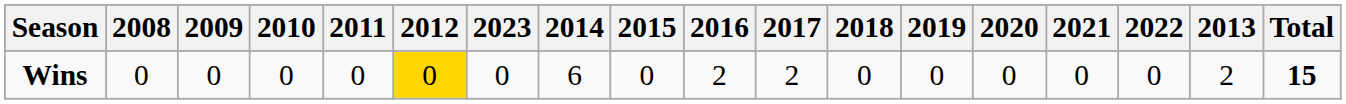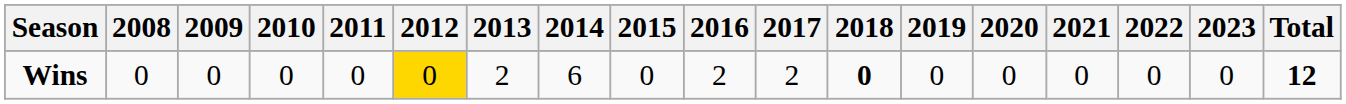 <table class="wikitable">
 <tr>
 <th>Season</th>
 <th>2008</th>
 <th>2009</th>
 <th>2010</th>
 <th>2011</th>
 <th>2012</th>
-<th>2023</th>
+<th>2013</th>
 <th>2014</th>
 <th>2015</th>
 <th>2016</th>
 <th>2017</th>
 <th>2018</th>
 <th>2019</th>
 <th>2020</th>
 <th>2021</th>
 <th>2022</th>
-<th>2013</th>
+<th>2023</th>
 <th>Total</th>
 </tr>
 <tr style="text-align:center;">
 <td><strong>Wins</strong></td>
 <td>0</td>
 <td>0</td>
 <td>0</td>
 <td>0</td>
 <td style="background: gold;">0</td>
-<td>0</td>
+<td>2</td>
 <td>6</td>
 <td>0</td>
 <td>2</td>
 <td>2</td>
+<td><strong>0</strong></td>
 <td>0</td>
 <td>0</td>
 <td>0</td>
 <td>0</td>
 <td>0</td>
-<td>2</td>
-<td><strong>15</strong></td>
+<td><strong>12</strong></td>
 </tr>
 </table>
